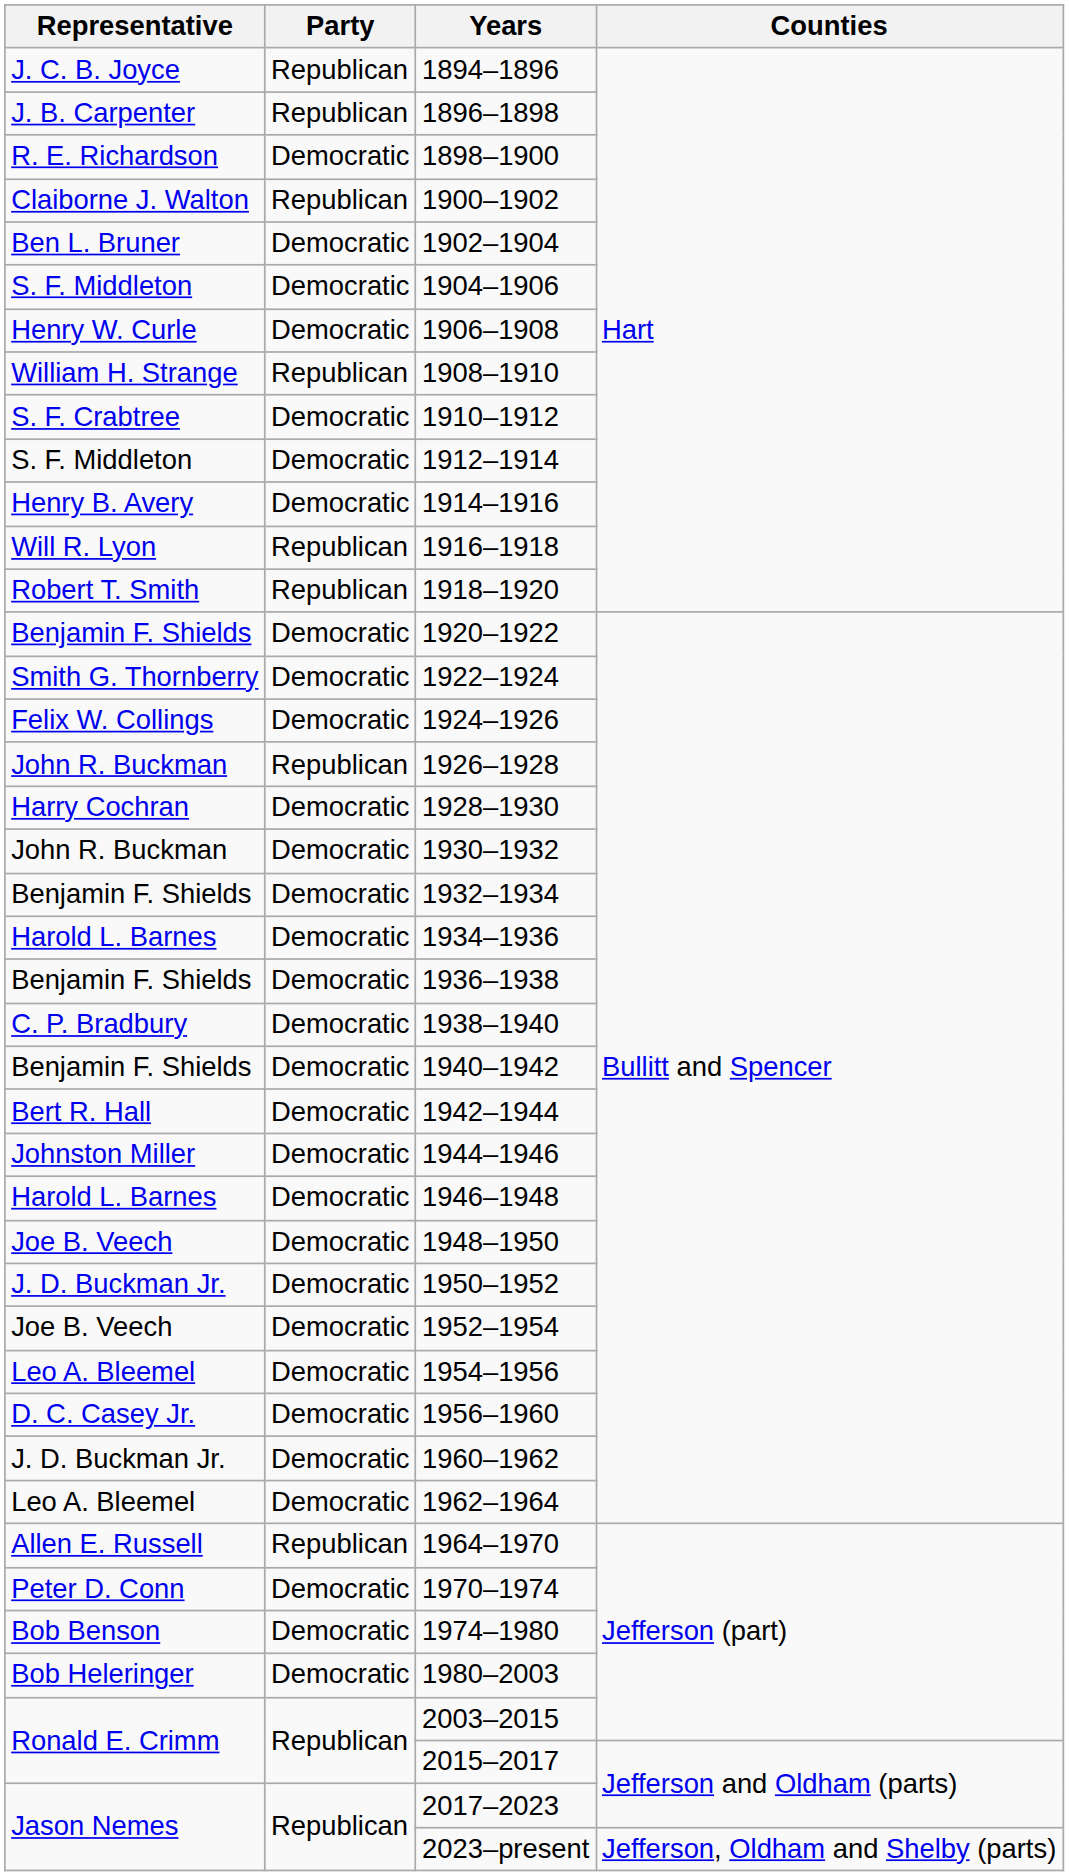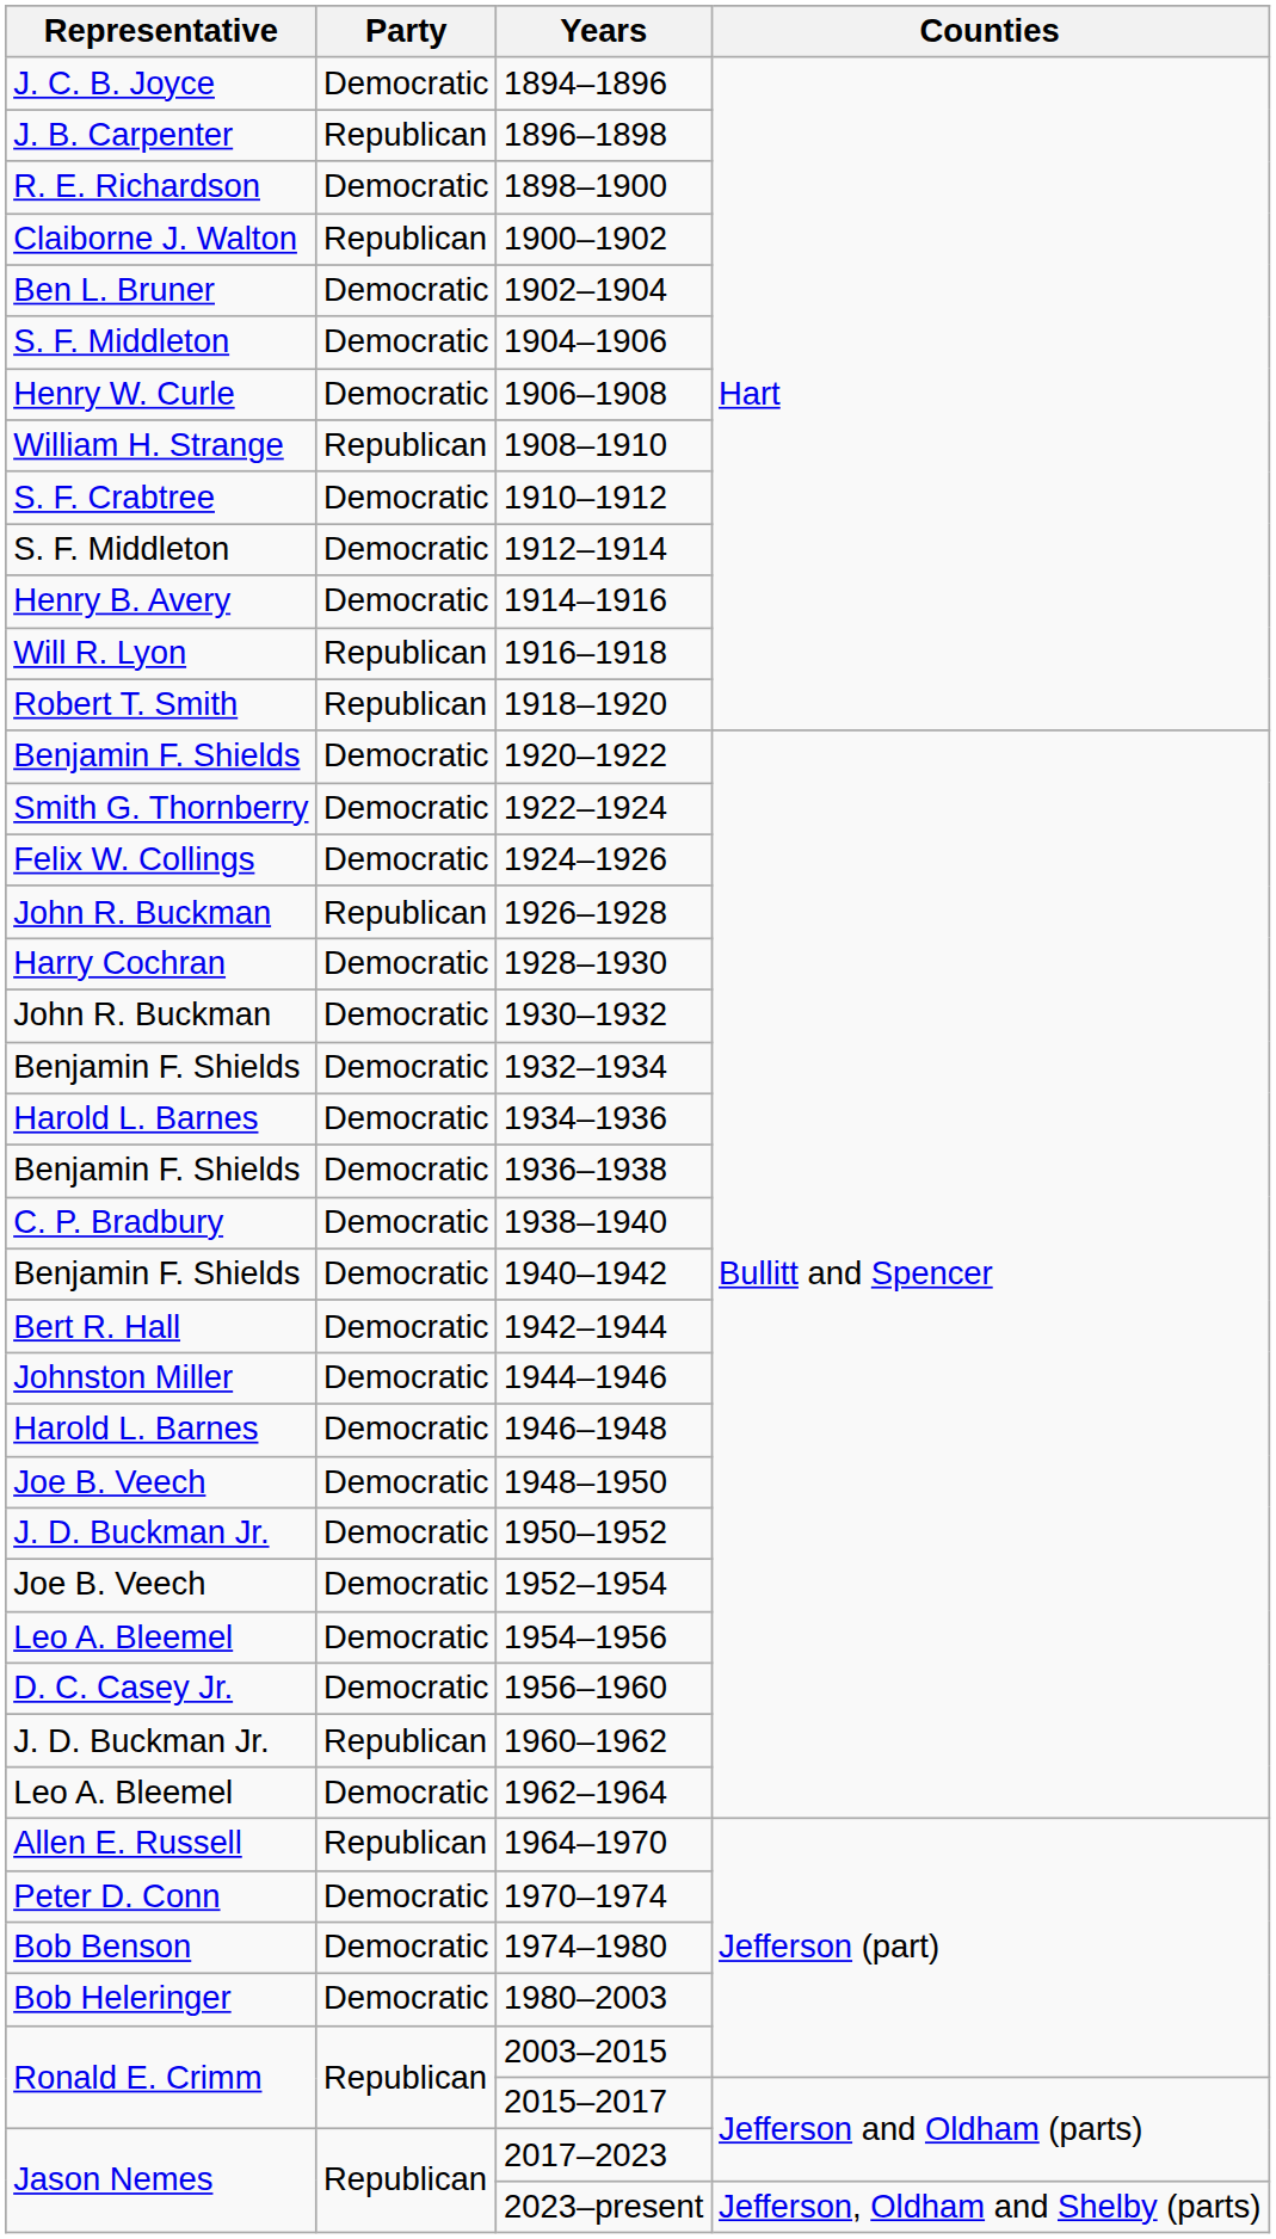 <table class="wikitable">
 <tr>
 <th>Representative</th>
 <th>Party</th>
 <th>Years</th>
 <th>Counties</th>
 </tr>
 <tr>
 <td><a href='#'>J. C. B. Joyce</a></td>
-<td>Republican</td>
+<td>Democratic</td>
 <td>1894–1896</td>
 <td rowspan=13><a href='#'>Hart</a></td>
 </tr>
 <tr>
 <td><a href='#'>J. B. Carpenter</a></td>
 <td>Republican</td>
 <td>1896–1898</td>
 </tr>
 <tr>
 <td><a href='#'>R. E. Richardson</a></td>
 <td>Democratic</td>
 <td>1898–1900</td>
 </tr>
 <tr>
 <td><a href='#'>Claiborne J. Walton</a></td>
 <td>Republican</td>
 <td>1900–1902</td>
 </tr>
 <tr>
 <td><a href='#'>Ben L. Bruner</a></td>
 <td>Democratic</td>
 <td>1902–1904</td>
 </tr>
 <tr>
 <td><a href='#'>S. F. Middleton</a></td>
 <td>Democratic</td>
 <td>1904–1906</td>
 </tr>
 <tr>
 <td><a href='#'>Henry W. Curle</a></td>
 <td>Democratic</td>
 <td>1906–1908</td>
 </tr>
 <tr>
 <td><a href='#'>William H. Strange</a></td>
 <td>Republican</td>
 <td>1908–1910</td>
 </tr>
 <tr>
 <td><a href='#'>S. F. Crabtree</a></td>
 <td>Democratic</td>
 <td>1910–1912</td>
 </tr>
 <tr>
 <td>S. F. Middleton</td>
 <td>Democratic</td>
 <td>1912–1914</td>
 </tr>
 <tr>
 <td><a href='#'>Henry B. Avery</a></td>
 <td>Democratic</td>
 <td>1914–1916</td>
 </tr>
 <tr>
 <td><a href='#'>Will R. Lyon</a></td>
 <td>Republican</td>
 <td>1916–1918</td>
 </tr>
 <tr>
 <td><a href='#'>Robert T. Smith</a></td>
 <td>Republican</td>
 <td>1918–1920</td>
 </tr>
 <tr>
 <td><a href='#'>Benjamin F. Shields</a></td>
 <td>Democratic</td>
 <td>1920–1922</td>
 <td rowspan=21><a href='#'>Bullitt</a> and <a href='#'>Spencer</a></td>
 </tr>
 <tr>
 <td><a href='#'>Smith G. Thornberry</a></td>
 <td>Democratic</td>
 <td>1922–1924</td>
 </tr>
 <tr>
 <td><a href='#'>Felix W. Collings</a></td>
 <td>Democratic</td>
 <td>1924–1926</td>
 </tr>
 <tr>
 <td><a href='#'>John R. Buckman</a></td>
 <td>Republican</td>
 <td>1926–1928</td>
 </tr>
 <tr>
 <td><a href='#'>Harry Cochran</a></td>
 <td>Democratic</td>
 <td>1928–1930</td>
 </tr>
 <tr>
 <td>John R. Buckman</td>
 <td>Democratic</td>
 <td>1930–1932</td>
 </tr>
 <tr>
 <td>Benjamin F. Shields</td>
 <td>Democratic</td>
 <td>1932–1934</td>
 </tr>
 <tr>
 <td><a href='#'>Harold L. Barnes</a></td>
 <td>Democratic</td>
 <td>1934–1936</td>
 </tr>
 <tr>
 <td>Benjamin F. Shields</td>
 <td>Democratic</td>
 <td>1936–1938</td>
 </tr>
 <tr>
 <td><a href='#'>C. P. Bradbury</a></td>
 <td>Democratic</td>
 <td>1938–1940</td>
 </tr>
 <tr>
 <td>Benjamin F. Shields</td>
 <td>Democratic</td>
 <td>1940–1942</td>
 </tr>
 <tr>
 <td><a href='#'>Bert R. Hall</a></td>
 <td>Democratic</td>
 <td>1942–1944</td>
 </tr>
 <tr>
 <td><a href='#'>Johnston Miller</a></td>
 <td>Democratic</td>
 <td>1944–1946</td>
 </tr>
 <tr>
 <td><a href='#'>Harold L. Barnes</a></td>
 <td>Democratic</td>
 <td>1946–1948</td>
 </tr>
 <tr>
 <td><a href='#'>Joe B. Veech</a></td>
 <td>Democratic</td>
 <td>1948–1950</td>
 </tr>
 <tr>
 <td><a href='#'>J. D. Buckman Jr.</a></td>
 <td>Democratic</td>
 <td>1950–1952</td>
 </tr>
 <tr>
 <td>Joe B. Veech</td>
 <td>Democratic</td>
 <td>1952–1954</td>
 </tr>
 <tr>
 <td><a href='#'>Leo A. Bleemel</a></td>
 <td>Democratic</td>
 <td>1954–1956</td>
 </tr>
 <tr>
 <td><a href='#'>D. C. Casey Jr.</a></td>
 <td>Democratic</td>
 <td>1956–1960</td>
 </tr>
 <tr>
 <td>J. D. Buckman Jr.</td>
-<td>Democratic</td>
+<td>Republican</td>
 <td>1960–1962</td>
 </tr>
 <tr>
 <td>Leo A. Bleemel</td>
 <td>Democratic</td>
 <td>1962–1964</td>
 </tr>
 <tr>
 <td><a href='#'>Allen E. Russell</a></td>
 <td>Republican</td>
 <td>1964–1970</td>
 <td rowspan=5><a href='#'>Jefferson</a> (part)</td>
 </tr>
 <tr>
 <td><a href='#'>Peter D. Conn</a></td>
 <td>Democratic</td>
 <td>1970–1974</td>
 </tr>
 <tr>
 <td><a href='#'>Bob Benson</a></td>
 <td>Democratic</td>
 <td>1974–1980</td>
 </tr>
 <tr>
 <td><a href='#'>Bob Heleringer</a></td>
 <td>Democratic</td>
 <td>1980–2003</td>
 </tr>
 <tr>
 <td rowspan=2><a href='#'>Ronald E. Crimm</a></td>
 <td rowspan=2 >Republican</td>
 <td>2003–2015</td>
 </tr>
 <tr>
 <td>2015–2017</td>
 <td rowspan=2><a href='#'>Jefferson</a> and <a href='#'>Oldham</a> (parts)</td>
 </tr>
 <tr>
 <td rowspan=2><a href='#'>Jason Nemes</a></td>
 <td rowspan=3 >Republican</td>
 <td>2017–2023</td>
 </tr>
 <tr>
 <td>2023–present</td>
 <td><a href='#'>Jefferson</a>, <a href='#'>Oldham</a> and <a href='#'>Shelby</a> (parts)</td>
 </tr>
 </table>
